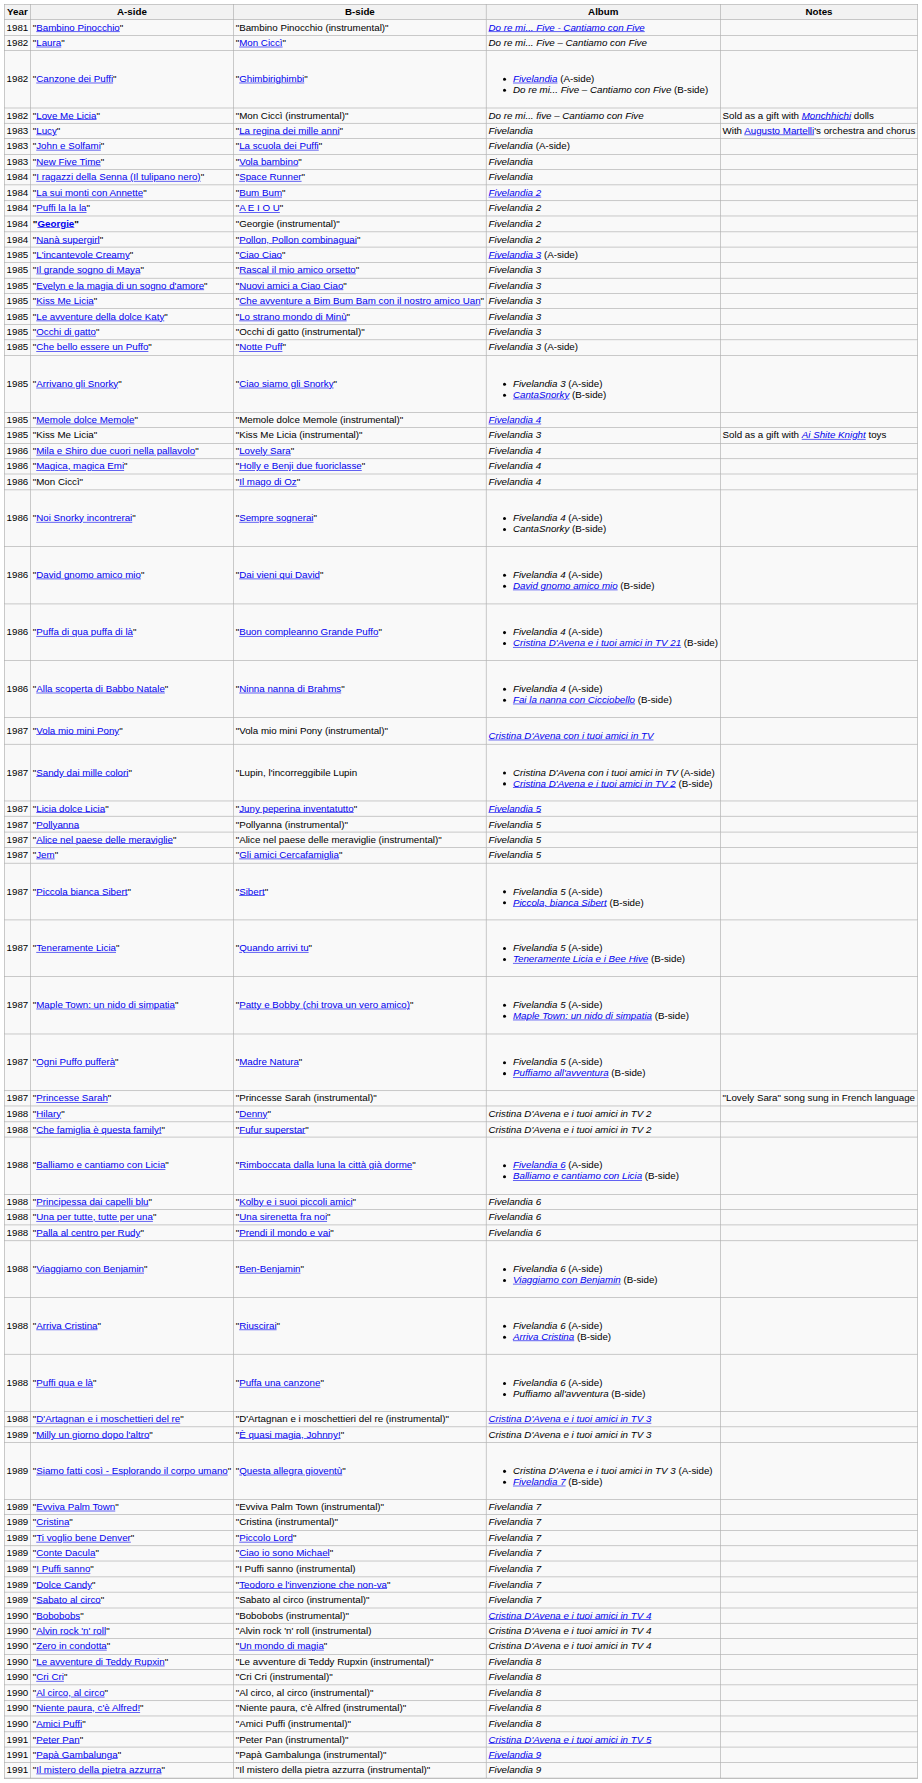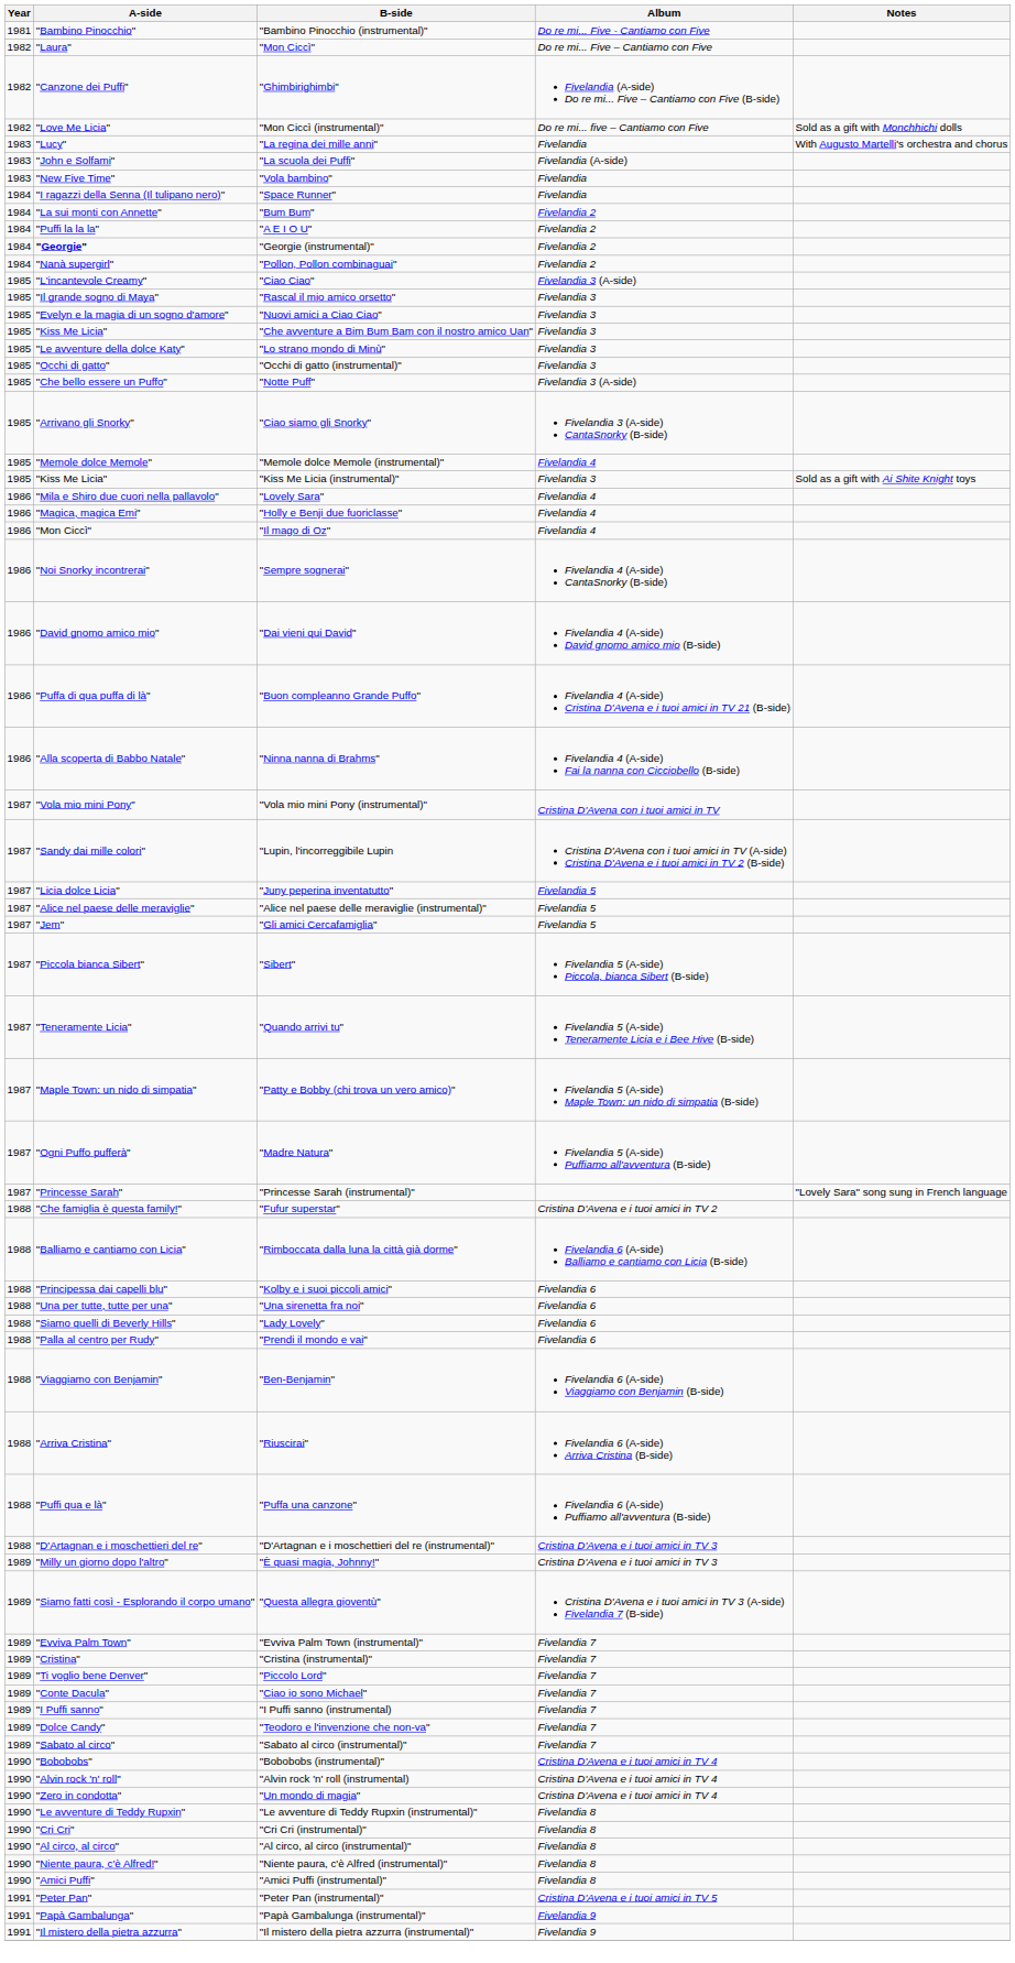 <table class=wikitable>
 <tr>
 <th>Year</th>
 <th>A-side</th>
 <th>B-side</th>
 <th>Album</th>
 <th>Notes</th>
 </tr>
 <tr>
 <td>1981</td>
 <td>"<a href='#'>Bambino Pinocchio</a>"</td>
 <td>"Bambino Pinocchio (instrumental)"</td>
 <td><em><a href='#'>Do re mi... Five - Cantiamo con Five</a></em></td>
 <td></td>
 </tr>
 <tr>
 <td>1982</td>
 <td>"<a href='#'>Laura</a>"</td>
 <td>"<a href='#'>Mon Ciccì</a>"</td>
 <td><em>Do re mi... Five – Cantiamo con Five</em></td>
 <td></td>
 </tr>
 <tr>
 <td>1982</td>
 <td>"<a href='#'>Canzone dei Puffi</a>"</td>
 <td>"<a href='#'>Ghimbirighimbi</a>"</td>
 <td><br><ul><li><em><a href='#'>Fivelandia</a></em> (A-side)</li><li><em>Do re mi... Five – Cantiamo con Five</em> (B-side)</li></ul></td>
 <td></td>
 </tr>
 <tr>
 <td>1982</td>
 <td>"<a href='#'>Love Me Licia</a>"</td>
 <td>"Mon Ciccì (instrumental)"</td>
 <td><em>Do re mi... five – Cantiamo con Five</em></td>
 <td>Sold as a gift with <em><a href='#'>Monchhichi</a></em> dolls</td>
 </tr>
 <tr>
 <td>1983</td>
 <td>"<a href='#'>Lucy</a>"</td>
 <td>"<a href='#'>La regina dei mille anni</a>"</td>
 <td><em>Fivelandia</em></td>
 <td>With <a href='#'>Augusto Martelli</a>'s orchestra and chorus</td>
 </tr>
 <tr>
 <td>1983</td>
 <td>"<a href='#'>John e Solfami</a>"</td>
 <td>"<a href='#'>La scuola dei Puffi</a>"</td>
 <td><em>Fivelandia</em> (A-side)</td>
 <td></td>
 </tr>
 <tr>
 <td>1983</td>
 <td>"<a href='#'>New Five Time</a>"</td>
 <td>"<a href='#'>Vola bambino</a>"</td>
 <td><em>Fivelandia</em></td>
 <td></td>
 </tr>
 <tr>
 <td>1984</td>
 <td>"<a href='#'>I ragazzi della Senna (Il tulipano nero)</a>"</td>
 <td>"<a href='#'>Space Runner</a>"</td>
 <td><em>Fivelandia</em></td>
 <td></td>
 </tr>
 <tr>
 <td>1984</td>
 <td>"<a href='#'>La sui monti con Annette</a>"</td>
 <td>"<a href='#'>Bum Bum</a>"</td>
 <td><em><a href='#'>Fivelandia 2</a></em></td>
 <td></td>
 </tr>
 <tr>
 <td>1984</td>
 <td>"<a href='#'>Puffi la la la</a>"</td>
 <td>"<a href='#'>A E I O U</a>"</td>
 <td><em>Fivelandia 2</em></td>
 <td></td>
 </tr>
 <tr>
 <td>1984</td>
 <td><strong>"<a href='#'>Georgie</a>"</strong></td>
 <td>"Georgie (instrumental)"</td>
 <td><em>Fivelandia 2</em></td>
 <td></td>
 </tr>
 <tr>
 <td>1984</td>
 <td>"<a href='#'>Nanà supergirl</a>"</td>
 <td>"<a href='#'>Pollon, Pollon combinaguai</a>"</td>
 <td><em>Fivelandia 2</em></td>
 <td></td>
 </tr>
 <tr>
 <td>1985</td>
 <td>"<a href='#'>L'incantevole Creamy</a>"</td>
 <td>"<a href='#'>Ciao Ciao</a>"</td>
 <td><em><a href='#'>Fivelandia 3</a></em> (A-side)</td>
 <td></td>
 </tr>
 <tr>
 <td>1985</td>
 <td>"<a href='#'>Il grande sogno di Maya</a>"</td>
 <td>"<a href='#'>Rascal il mio amico orsetto</a>"</td>
 <td><em>Fivelandia 3</em></td>
 <td></td>
 </tr>
 <tr>
 <td>1985</td>
 <td>"<a href='#'>Evelyn e la magia di un sogno d'amore</a>"</td>
 <td>"<a href='#'>Nuovi amici a Ciao Ciao</a>"</td>
 <td><em>Fivelandia 3</em></td>
 <td></td>
 </tr>
 <tr>
 <td>1985</td>
 <td>"<a href='#'>Kiss Me Licia</a>"</td>
 <td>"<a href='#'>Che avventure a Bim Bum Bam con il nostro amico Uan</a>"</td>
 <td><em>Fivelandia 3</em></td>
 <td></td>
 </tr>
 <tr>
 <td>1985</td>
 <td>"<a href='#'>Le avventure della dolce Katy</a>"</td>
 <td>"<a href='#'>Lo strano mondo di Minù</a>"</td>
 <td><em>Fivelandia 3</em></td>
 <td></td>
 </tr>
 <tr>
 <td>1985</td>
 <td>"<a href='#'>Occhi di gatto</a>"</td>
 <td>"Occhi di gatto (instrumental)"</td>
 <td><em>Fivelandia 3</em></td>
 <td></td>
 </tr>
 <tr>
 <td>1985</td>
 <td>"<a href='#'>Che bello essere un Puffo</a>"</td>
 <td>"<a href='#'>Notte Puff</a>"</td>
 <td><em>Fivelandia 3</em> (A-side)</td>
 <td></td>
 </tr>
 <tr>
 <td>1985</td>
 <td>"<a href='#'>Arrivano gli Snorky</a>"</td>
 <td>"<a href='#'>Ciao siamo gli Snorky</a>"</td>
 <td><br><ul><li><em>Fivelandia 3</em> (A-side)</li><li><em><a href='#'>CantaSnorky</a></em> (B-side)</li></ul></td>
 <td></td>
 </tr>
 <tr>
 <td>1985</td>
 <td>"<a href='#'>Memole dolce Memole</a>"</td>
 <td>"Memole dolce Memole (instrumental)"</td>
 <td><em><a href='#'>Fivelandia 4</a></em></td>
 <td></td>
 </tr>
 <tr>
 <td>1985</td>
 <td>"Kiss Me Licia"</td>
 <td>"Kiss Me Licia (instrumental)"</td>
 <td><em>Fivelandia 3</em></td>
 <td>Sold as a gift with <em><a href='#'>Ai Shite Knight</a></em> toys</td>
 </tr>
 <tr>
 <td>1986</td>
 <td>"<a href='#'>Mila e Shiro due cuori nella pallavolo</a>"</td>
 <td>"<a href='#'>Lovely Sara</a>"</td>
 <td><em>Fivelandia 4</em></td>
 <td></td>
 </tr>
 <tr>
 <td>1986</td>
 <td>"<a href='#'>Magica, magica Emi</a>"</td>
 <td>"<a href='#'>Holly e Benji due fuoriclasse</a>"</td>
 <td><em>Fivelandia 4</em></td>
 <td></td>
 </tr>
 <tr>
 <td>1986</td>
 <td>"Mon Ciccì"</td>
 <td>"<a href='#'>Il mago di Oz</a>"</td>
 <td><em>Fivelandia 4</em></td>
 <td></td>
 </tr>
 <tr>
 <td>1986</td>
 <td>"<a href='#'>Noi Snorky incontrerai</a>"</td>
 <td>"<a href='#'>Sempre sognerai</a>"</td>
 <td><br><ul><li><em>Fivelandia 4</em> (A-side)</li><li><em>CantaSnorky</em> (B-side)</li></ul></td>
 <td></td>
 </tr>
 <tr>
 <td>1986</td>
 <td>"<a href='#'>David gnomo amico mio</a>"</td>
 <td>"<a href='#'>Dai vieni qui David</a>"</td>
 <td><br><ul><li><em>Fivelandia 4</em> (A-side)</li><li><em><a href='#'>David gnomo amico mio</a></em> (B-side)</li></ul></td>
 <td></td>
 </tr>
 <tr>
 <td>1986</td>
 <td>"<a href='#'>Puffa di qua puffa di là</a>"</td>
 <td>"<a href='#'>Buon compleanno Grande Puffo</a>"</td>
 <td><br><ul><li><em>Fivelandia 4</em> (A-side)</li><li><em><a href='#'>Cristina D'Avena e i tuoi amici in TV 21</a></em> (B-side)</li></ul></td>
 <td></td>
 </tr>
 <tr>
 <td>1986</td>
 <td>"<a href='#'>Alla scoperta di Babbo Natale</a>"</td>
 <td>"<a href='#'>Ninna nanna di Brahms</a>"</td>
 <td><br><ul><li><em>Fivelandia 4</em> (A-side)</li><li><em><a href='#'>Fai la nanna con Cicciobello</a></em> (B-side)</li></ul></td>
 <td></td>
 </tr>
 <tr>
 <td>1987</td>
 <td>"<a href='#'>Vola mio mini Pony</a>"</td>
 <td>"Vola mio mini Pony (instrumental)"</td>
 <td><br><em><a href='#'>Cristina D'Avena con i tuoi amici in TV</a></em></td>
 <td></td>
 </tr>
 <tr>
 <td>1987</td>
 <td>"<a href='#'>Sandy dai mille colori</a>"</td>
 <td>"Lupin, l'incorreggibile Lupin</td>
 <td><br><ul><li><em>Cristina D'Avena con i tuoi amici in TV</em> (A-side)</li><li><em><a href='#'>Cristina D'Avena e i tuoi amici in TV 2</a></em> (B-side)</li></ul></td>
 <td></td>
 </tr>
 <tr>
 <td>1987</td>
 <td>"<a href='#'>Licia dolce Licia</a>"</td>
 <td>"<a href='#'>Juny peperina inventatutto</a>"</td>
 <td><em><a href='#'>Fivelandia 5</a></em></td>
 <td></td>
 </tr>
 <tr>
 <td>1987</td>
-<td>"<a href='#'>Pollyanna</a></td>
-<td>"Pollyanna (instrumental)"</td>
-<td><em>Fivelandia 5</em></td>
-<td></td>
-</tr>
-<tr>
-<td>1987</td>
 <td>"<a href='#'>Alice nel paese delle meraviglie</a>"</td>
 <td>"Alice nel paese delle meraviglie (instrumental)"</td>
 <td><em>Fivelandia 5</em></td>
 <td></td>
 </tr>
 <tr>
 <td>1987</td>
 <td>"<a href='#'>Jem</a>"</td>
 <td>"<a href='#'>Gli amici Cercafamiglia</a>"</td>
 <td><em>Fivelandia 5</em></td>
 <td></td>
 </tr>
 <tr>
 <td>1987</td>
 <td>"<a href='#'>Piccola bianca Sibert</a>"</td>
 <td>"<a href='#'>Sibert</a>"</td>
 <td><br><ul><li><em>Fivelandia 5</em> (A-side)</li><li><em><a href='#'>Piccola, bianca Sibert</a></em> (B-side)</li></ul></td>
 <td></td>
 </tr>
 <tr>
 <td>1987</td>
 <td>"<a href='#'>Teneramente Licia</a>"</td>
 <td>"<a href='#'>Quando arrivi tu</a>"</td>
 <td><br><ul><li><em>Fivelandia 5</em> (A-side)</li><li><em><a href='#'>Teneramente Licia e i Bee Hive</a></em> (B-side)</li></ul></td>
 <td></td>
 </tr>
 <tr>
 <td>1987</td>
 <td>"<a href='#'>Maple Town: un nido di simpatia</a>"</td>
 <td>"<a href='#'>Patty e Bobby (chi trova un vero amico)</a>"</td>
 <td><br><ul><li><em>Fivelandia 5</em> (A-side)</li><li><em><a href='#'>Maple Town: un nido di simpatia</a></em> (B-side)</li></ul></td>
 <td></td>
 </tr>
 <tr>
 <td>1987</td>
 <td>"<a href='#'>Ogni Puffo pufferà</a>"</td>
 <td>"<a href='#'>Madre Natura</a>"</td>
 <td><br><ul><li><em>Fivelandia 5</em> (A-side)</li><li><em><a href='#'>Puffiamo all'avventura</a></em> (B-side)</li></ul></td>
 <td></td>
 </tr>
 <tr>
 <td>1987</td>
 <td>"<a href='#'>Princesse Sarah</a>"</td>
 <td>"Princesse Sarah (instrumental)"</td>
 <td></td>
 <td>"Lovely Sara" song sung in French language</td>
 </tr>
 <tr>
 <td>1988</td>
-<td>"<a href='#'>Hilary</a>"</td>
-<td>"<a href='#'>Denny</a>"</td>
-<td><em>Cristina D'Avena e i tuoi amici in TV 2</em></td>
-<td></td>
-</tr>
-<tr>
-<td>1988</td>
 <td>"<a href='#'>Che famiglia è questa family!</a>"</td>
 <td>"<a href='#'>Fufur superstar</a>"</td>
 <td><em>Cristina D'Avena e i tuoi amici in TV 2</em></td>
 <td></td>
 </tr>
 <tr>
 <td>1988</td>
 <td>"<a href='#'>Balliamo e cantiamo con Licia</a>"</td>
 <td>"<a href='#'>Rimboccata dalla luna la città già dorme</a>"</td>
 <td><br><ul><li><em><a href='#'>Fivelandia 6</a></em> (A-side)</li><li><em><a href='#'>Balliamo e cantiamo con Licia</a></em> (B-side)</li></ul></td>
 <td></td>
 </tr>
 <tr>
 <td>1988</td>
 <td>"<a href='#'>Principessa dai capelli blu</a>"</td>
 <td>"<a href='#'>Kolby e i suoi piccoli amici</a>"</td>
 <td><em>Fivelandia 6</em></td>
 <td></td>
 </tr>
 <tr>
 <td>1988</td>
 <td>"<a href='#'>Una per tutte, tutte per una</a>"</td>
 <td>"<a href='#'>Una sirenetta fra noi</a>"</td>
+<td><em>Fivelandia 6</em></td>
+<td></td>
+</tr>
+<tr>
+<td>1988</td>
+<td>"<a href='#'>Siamo quelli di Beverly Hills</a>"</td>
+<td>"<a href='#'>Lady Lovely</a>"</td>
 <td><em>Fivelandia 6</em></td>
 <td></td>
 </tr>
 <tr>
 <td>1988</td>
 <td>"<a href='#'>Palla al centro per Rudy</a>"</td>
 <td>"<a href='#'>Prendi il mondo e vai</a>"</td>
 <td><em>Fivelandia 6</em></td>
 <td></td>
 </tr>
 <tr>
 <td>1988</td>
 <td>"<a href='#'>Viaggiamo con Benjamin</a>"</td>
 <td>"<a href='#'>Ben-Benjamin</a>"</td>
 <td><br><ul><li><em>Fivelandia 6</em> (A-side)</li><li><em><a href='#'>Viaggiamo con Benjamin</a></em> (B-side)</li></ul></td>
 <td></td>
 </tr>
 <tr>
 <td>1988</td>
 <td>"<a href='#'>Arriva Cristina</a>"</td>
 <td>"<a href='#'>Riuscirai</a>"</td>
 <td><br><ul><li><em>Fivelandia 6</em> (A-side)</li><li><em><a href='#'>Arriva Cristina</a></em> (B-side)</li></ul></td>
 <td></td>
 </tr>
 <tr>
 <td>1988</td>
 <td>"<a href='#'>Puffi qua e là</a>"</td>
 <td>"<a href='#'>Puffa una canzone</a>"</td>
 <td><br><ul><li><em>Fivelandia 6</em> (A-side)</li><li><em>Puffiamo all'avventura</em> (B-side)</li></ul></td>
 <td></td>
 </tr>
 <tr>
 <td>1988</td>
 <td>"<a href='#'>D'Artagnan e i moschettieri del re</a>"</td>
 <td>"D'Artagnan e i moschettieri del re (instrumental)"</td>
 <td><em><a href='#'>Cristina D'Avena e i tuoi amici in TV 3</a></em></td>
 <td></td>
 </tr>
 <tr>
 <td>1989</td>
 <td>"<a href='#'>Milly un giorno dopo l'altro</a>"</td>
 <td>"<a href='#'>È quasi magia, Johnny!</a>"</td>
 <td><em>Cristina D'Avena e i tuoi amici in TV 3</em></td>
 <td></td>
 </tr>
 <tr>
 <td>1989</td>
 <td>"<a href='#'>Siamo fatti così - Esplorando il corpo umano</a>"</td>
 <td>"<a href='#'>Questa allegra gioventù</a>"</td>
 <td><br><ul><li><em>Cristina D'Avena e i tuoi amici in TV 3</em> (A-side)</li><li><em><a href='#'>Fivelandia 7</a></em> (B-side)</li></ul></td>
 <td></td>
 </tr>
 <tr>
 <td>1989</td>
 <td>"<a href='#'>Evviva Palm Town</a>"</td>
 <td>"Evviva Palm Town (instrumental)"</td>
 <td><em>Fivelandia 7</em></td>
 <td></td>
 </tr>
 <tr>
 <td>1989</td>
 <td>"<a href='#'>Cristina</a>"</td>
 <td>"Cristina (instrumental)"</td>
 <td><em>Fivelandia 7</em></td>
 <td></td>
 </tr>
 <tr>
 <td>1989</td>
 <td>"<a href='#'>Ti voglio bene Denver</a>"</td>
 <td>"<a href='#'>Piccolo Lord</a>"</td>
 <td><em>Fivelandia 7</em></td>
 <td></td>
 </tr>
 <tr>
 <td>1989</td>
 <td>"<a href='#'>Conte Dacula</a>"</td>
 <td>"<a href='#'>Ciao io sono Michael</a>"</td>
 <td><em>Fivelandia 7</em></td>
 <td></td>
 </tr>
 <tr>
 <td>1989</td>
 <td>"<a href='#'>I Puffi sanno</a>"</td>
 <td>"I Puffi sanno (instrumental)</td>
 <td><em>Fivelandia 7</em></td>
 <td></td>
 </tr>
 <tr>
 <td>1989</td>
 <td>"<a href='#'>Dolce Candy</a>"</td>
 <td>"<a href='#'>Teodoro e l'invenzione che non-va</a>"</td>
 <td><em>Fivelandia 7</em></td>
 <td></td>
 </tr>
 <tr>
 <td>1989</td>
 <td>"<a href='#'>Sabato al circo</a>"</td>
 <td>"Sabato al circo (instrumental)"</td>
 <td><em>Fivelandia 7</em></td>
 <td></td>
 </tr>
 <tr>
 <td>1990</td>
 <td>"<a href='#'>Bobobobs</a>"</td>
 <td>"Bobobobs (instrumental)"</td>
 <td><em><a href='#'>Cristina D'Avena e i tuoi amici in TV 4</a></em></td>
 <td></td>
 </tr>
 <tr>
 <td>1990</td>
 <td>"<a href='#'>Alvin rock 'n' roll</a>"</td>
 <td>"Alvin rock 'n' roll (instrumental)</td>
 <td><em>Cristina D'Avena e i tuoi amici in TV 4</em></td>
 <td></td>
 </tr>
 <tr>
 <td>1990</td>
 <td>"<a href='#'>Zero in condotta</a>"</td>
 <td>"<a href='#'>Un mondo di magia</a>"</td>
 <td><em>Cristina D'Avena e i tuoi amici in TV 4</em></td>
 <td></td>
 </tr>
 <tr>
 <td>1990</td>
 <td>"<a href='#'>Le avventure di Teddy Rupxin</a>"</td>
 <td>"Le avventure di Teddy Rupxin (instrumental)"</td>
 <td><em>Fivelandia 8</em></td>
 <td></td>
 </tr>
 <tr>
 <td>1990</td>
 <td>"<a href='#'>Cri Cri</a>"</td>
 <td>"Cri Cri (instrumental)"</td>
 <td><em>Fivelandia 8</em></td>
 <td></td>
 </tr>
 <tr>
 <td>1990</td>
 <td>"<a href='#'>Al circo, al circo</a>"</td>
 <td>"Al circo, al circo (instrumental)"</td>
 <td><em>Fivelandia 8</em></td>
 <td></td>
 </tr>
 <tr>
 <td>1990</td>
 <td>"<a href='#'>Niente paura, c'è Alfred!</a>"</td>
 <td>"Niente paura, c'è Alfred (instrumental)"</td>
 <td><em>Fivelandia 8</em></td>
 <td></td>
 </tr>
 <tr>
 <td>1990</td>
 <td>"<a href='#'>Amici Puffi</a>"</td>
 <td>"Amici Puffi (instrumental)"</td>
 <td><em>Fivelandia 8</em></td>
 <td></td>
 </tr>
 <tr>
 <td>1991</td>
 <td>"<a href='#'>Peter Pan</a>"</td>
 <td>"Peter Pan (instrumental)"</td>
 <td><em><a href='#'>Cristina D'Avena e i tuoi amici in TV 5</a></em></td>
 <td></td>
 </tr>
 <tr>
 <td>1991</td>
 <td>"<a href='#'>Papà Gambalunga</a>"</td>
 <td>"Papà Gambalunga (instrumental)"</td>
 <td><em><a href='#'>Fivelandia 9</a></em></td>
 <td></td>
 </tr>
 <tr>
 <td>1991</td>
 <td>"<a href='#'>Il mistero della pietra azzurra</a>"</td>
 <td>"Il mistero della pietra azzurra (instrumental)"</td>
 <td><em>Fivelandia 9</em></td>
 <td></td>
 </tr>
 <tr>
 </tr>
 </table>
